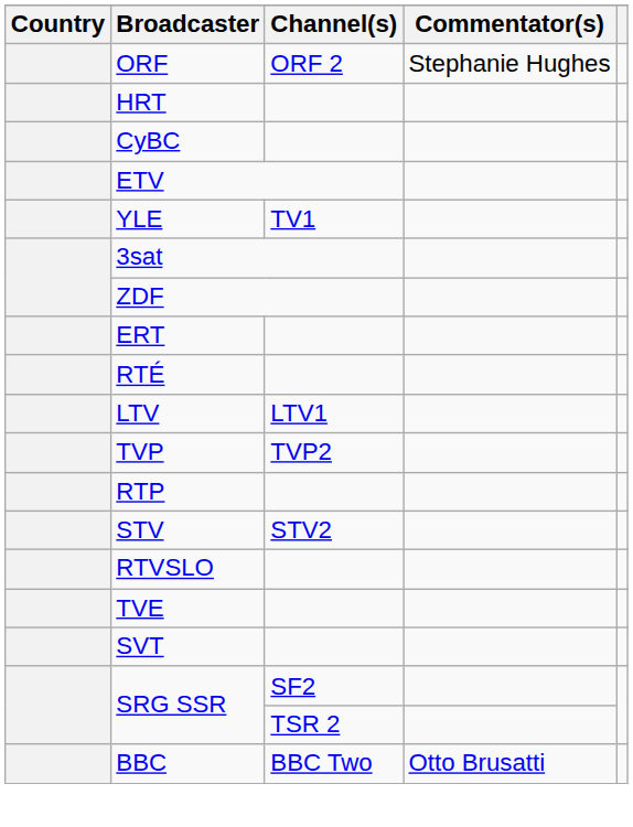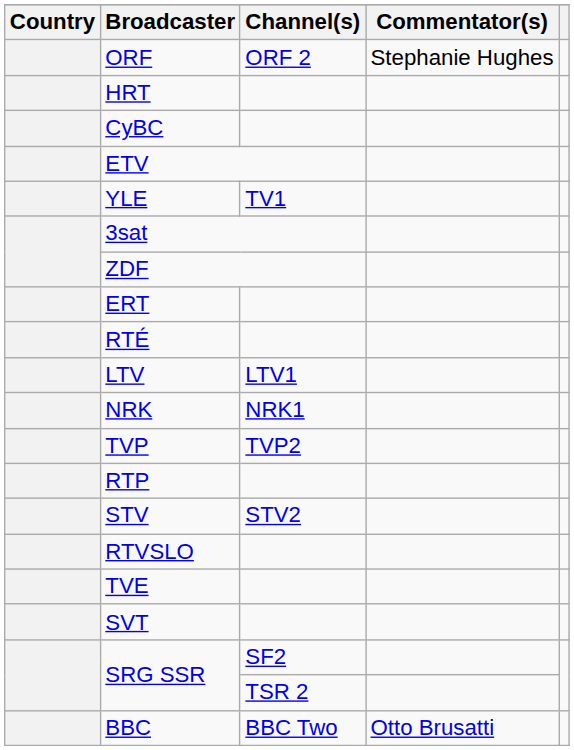 <table class="wikitable plainrowheaders">
 <tr>
 </tr>
 <tr>
 <th scope="col">Country</th>
 <th scope="col">Broadcaster</th>
 <th scope="col">Channel(s)</th>
 <th scope="col">Commentator(s)</th>
 <th scope="col"></th>
 </tr>
 <tr>
 <th scope="row"></th>
 <td><a href='#'>ORF</a></td>
 <td><a href='#'>ORF 2</a></td>
 <td>Stephanie Hughes</td>
 <td style="text-align:center"></td>
 </tr>
 <tr>
 <th scope="row"></th>
 <td><a href='#'>HRT</a></td>
 <td></td>
 <td></td>
 <td></td>
 </tr>
 <tr>
 <th scope="row"></th>
 <td><a href='#'>CyBC</a></td>
 <td></td>
 <td></td>
 <td></td>
 </tr>
 <tr>
 <th scope="row"></th>
 <td colspan="2"><a href='#'>ETV</a></td>
 <td></td>
 <td style="text-align:center"></td>
 </tr>
 <tr>
 <th scope="row"></th>
 <td><a href='#'>YLE</a></td>
 <td><a href='#'>TV1</a></td>
 <td></td>
 <td style="text-align:center"></td>
 </tr>
 <tr>
 <th scope="row" rowspan="2"></th>
 <td colspan="2"><a href='#'>3sat</a></td>
 <td></td>
 <td style="text-align:center"></td>
 </tr>
 <tr>
 <td colspan="2"><a href='#'>ZDF</a></td>
 <td></td>
 <td style="text-align:center"></td>
 </tr>
 <tr>
 <th scope="row"></th>
 <td><a href='#'>ERT</a></td>
 <td></td>
 <td></td>
 <td></td>
 </tr>
 <tr>
 <th scope="row"></th>
 <td><a href='#'>RTÉ</a></td>
 <td></td>
 <td></td>
 <td></td>
 </tr>
 <tr>
 <th scope="row"></th>
 <td><a href='#'>LTV</a></td>
 <td><a href='#'>LTV1</a></td>
 <td></td>
 <td style="text-align:center"></td>
 </tr>
 <tr>
 <th scope="row"></th>
+<td><a href='#'>NRK</a></td>
+<td><a href='#'>NRK1</a></td>
+<td></td>
+<td style="text-align:center"></td>
+</tr>
+<tr>
+<th scope="row"></th>
 <td><a href='#'>TVP</a></td>
 <td><a href='#'>TVP2</a></td>
 <td></td>
 <td style="text-align:center"></td>
 </tr>
 <tr>
 <th scope="row"></th>
 <td><a href='#'>RTP</a></td>
 <td></td>
 <td></td>
 <td></td>
 </tr>
 <tr>
 <th scope="row"></th>
 <td><a href='#'>STV</a></td>
 <td><a href='#'>STV2</a></td>
 <td></td>
 <td style="text-align:center"></td>
 </tr>
 <tr>
 <th scope="row"></th>
 <td><a href='#'>RTVSLO</a></td>
 <td></td>
 <td></td>
 <td></td>
 </tr>
 <tr>
 <th scope="row"></th>
 <td><a href='#'>TVE</a></td>
 <td></td>
 <td></td>
 <td></td>
 </tr>
 <tr>
 <th scope="row"></th>
 <td><a href='#'>SVT</a></td>
 <td></td>
 <td></td>
 <td></td>
 </tr>
 <tr>
 <th scope="rowgroup" rowspan="2"></th>
 <td rowspan="2"><a href='#'>SRG SSR</a></td>
 <td><a href='#'>SF2</a></td>
 <td></td>
 <td style="text-align:center" rowspan="2"></td>
 </tr>
 <tr>
 <td><a href='#'>TSR 2</a></td>
 <td></td>
 </tr>
 <tr>
 <th scope="row"></th>
 <td><a href='#'>BBC</a></td>
 <td><a href='#'>BBC Two</a></td>
 <td><a href='#'>Otto Brusatti</a></td>
 <td style="text-align:center"></td>
 </tr>
 <tr>
 </tr>
 </table>
